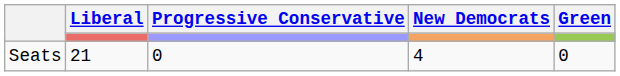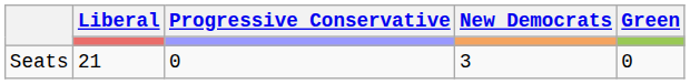 <table class="wikitable">
 <tr style="background-color:#E9E9E9" |>
 <th rowspan="2"></th>
 <th><a href='#'>Liberal</a></th>
 <th><a href='#'>Progressive Conservative</a></th>
 <th><a href='#'>New Democrats</a></th>
 <th><a href='#'>Green</a></th>
 </tr>
 <tr>
 <th style="background-color:#EA6D6A;"></th>
 <th style="background-color:#9999FF;"></th>
 <th style="background-color:#F4A460;"></th>
 <th style="background-color:#99C955;"></th>
 </tr>
 <tr>
 <td>Seats</td>
 <td>21</td>
 <td>0</td>
-<td>4</td>
+<td>3</td>
 <td>0</td>
 </tr>
 </table>
